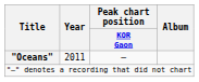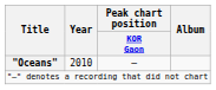 <table class="wikitable plainrowheaders" style="text-align:center">
 <tr>
 <th scope="col" rowspan="2">Title</th>
 <th scope="col" rowspan="2">Year</th>
 <th scope="col">Peak chart<br>position</th>
 <th scope="col" rowspan="2">Album</th>
 </tr>
 <tr>
 <th scope="col" style="font-size:90%"><a href='#'>KOR<br>Gaon</a></th>
 </tr>
 <tr>
 <th scope="row">"Oceans"</th>
-<td>2011</td>
+<td>2010</td>
 <td>—</td>
 <td></td>
 </tr>
 <tr>
 <td colspan="4" style="font-size:85%">"—" denotes a recording that did not chart</td>
 </tr>
 </table>
